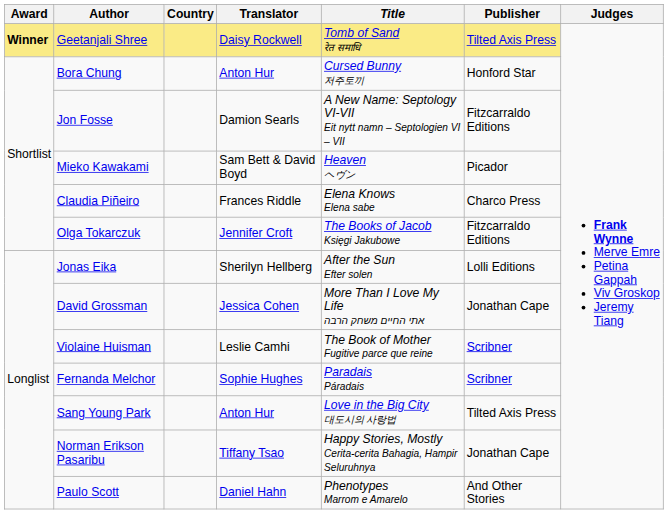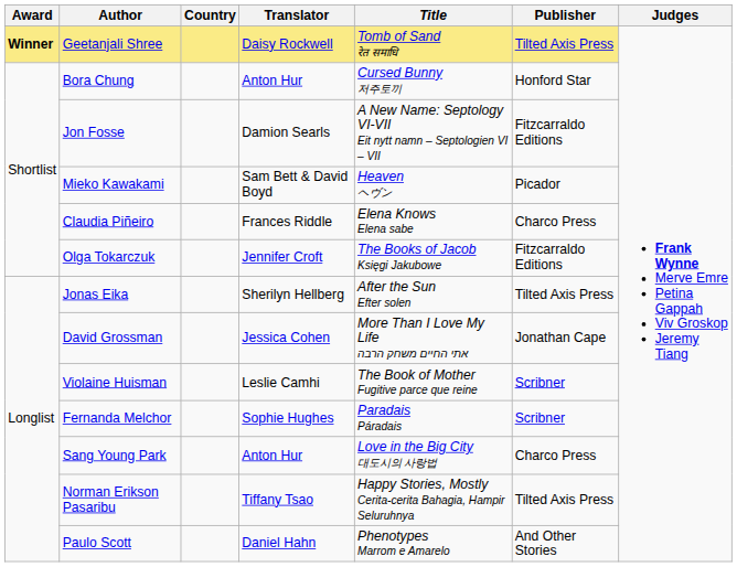 <table class="sortable wikitable" width=%100>
 <tr>
 <th>Award</th>
 <th><strong>Author</strong></th>
 <th><strong>Country</strong></th>
 <th><strong>Translator</strong></th>
 <th><em>Title</em></th>
 <th><strong>Publisher</strong></th>
 <th>Judges</th>
 </tr>
 <tr>
 <td style="background:#FAEB86; color:black"><strong>Winner</strong></td>
 <td style="background:#FAEB86; color:black"><a href='#'>Geetanjali Shree</a></td>
 <td style="background:#FAEB86; color:black"></td>
 <td style="background:#FAEB86; color:black"><a href='#'>Daisy Rockwell</a></td>
 <td style="background:#FAEB86; color:black"><em><a href='#'>Tomb of Sand</a></em><br><small><em>रेत समाधि</em></small></td>
 <td style="background:#FAEB86; color:black"><a href='#'>Tilted Axis Press</a></td>
 <td rowspan="13"><br><ul><li><strong><a href='#'>Frank Wynne</a></strong></li><li><a href='#'>Merve Emre</a></li><li><a href='#'>Petina Gappah</a></li><li><a href='#'>Viv Groskop</a></li><li><a href='#'>Jeremy Tiang</a></li></ul></td>
 </tr>
 <tr>
 <td rowspan="5">Shortlist</td>
 <td><a href='#'>Bora Chung</a></td>
 <td></td>
 <td><a href='#'>Anton Hur</a></td>
 <td><em><a href='#'>Cursed Bunny</a></em><br><small><em>저주토끼</em></small></td>
 <td>Honford Star</td>
 </tr>
 <tr>
 <td><a href='#'>Jon Fosse</a></td>
 <td></td>
 <td>Damion Searls</td>
 <td><em>A New Name: Septology VI-VII</em><br><small><em>Eit nytt namn – Septologien VI – VII</em></small></td>
 <td>Fitzcarraldo Editions</td>
 </tr>
 <tr>
 <td><a href='#'>Mieko Kawakami</a></td>
 <td></td>
 <td>Sam Bett & David Boyd</td>
 <td><em><a href='#'>Heaven</a></em><br><small><em>ヘヴン</em></small></td>
 <td>Picador</td>
 </tr>
 <tr>
 <td><a href='#'>Claudia Piñeiro</a></td>
 <td></td>
 <td>Frances Riddle</td>
 <td><em>Elena Knows</em><br><small><em>Elena sabe</em></small></td>
 <td>Charco Press</td>
 </tr>
 <tr>
 <td><a href='#'>Olga Tokarczuk</a></td>
 <td></td>
 <td><a href='#'>Jennifer Croft</a></td>
 <td><em><a href='#'>The Books of Jacob</a></em><br><small><em>Księgi Jakubowe</em></small></td>
 <td>Fitzcarraldo Editions</td>
 </tr>
 <tr>
 <td rowspan="7">Longlist</td>
 <td><a href='#'>Jonas Eika</a></td>
 <td></td>
 <td>Sherilyn Hellberg</td>
 <td><em>After the Sun</em><br><small><em>Efter solen</em></small></td>
-<td>Lolli Editions</td>
+<td>Tilted Axis Press</td>
 </tr>
 <tr>
 <td><a href='#'>David Grossman</a></td>
 <td></td>
 <td><a href='#'>Jessica Cohen</a></td>
 <td><em>More Than I Love My Life</em><br><small><em>אתי החיים משחק הרבה</em></small></td>
 <td>Jonathan Cape</td>
 </tr>
 <tr>
 <td><a href='#'>Violaine Huisman</a></td>
 <td></td>
 <td>Leslie Camhi</td>
 <td><em>The Book of Mother</em><br><small><em>Fugitive parce que reine</em></small></td>
 <td><a href='#'>Scribner</a></td>
 </tr>
 <tr>
 <td><a href='#'>Fernanda Melchor</a></td>
 <td></td>
 <td><a href='#'>Sophie Hughes</a></td>
 <td><em><a href='#'>Paradais</a></em><br><small><em>Páradais</em></small></td>
 <td><a href='#'>Scribner</a></td>
 </tr>
 <tr>
 <td><a href='#'>Sang Young Park</a></td>
 <td></td>
 <td><a href='#'>Anton Hur</a></td>
 <td><em><a href='#'>Love in the Big City</a></em><br><small><em>대도시의 사랑법</em></small></td>
-<td>Tilted Axis Press</td>
+<td>Charco Press</td>
 </tr>
 <tr>
 <td><a href='#'>Norman Erikson Pasaribu</a></td>
 <td></td>
 <td><a href='#'>Tiffany Tsao</a></td>
 <td><em>Happy Stories, Mostly</em><br><small><em>Cerita-cerita Bahagia, Hampir Seluruhnya</em></small></td>
-<td>Jonathan Cape</td>
+<td>Tilted Axis Press</td>
 </tr>
 <tr>
 <td><a href='#'>Paulo Scott</a></td>
 <td></td>
 <td><a href='#'>Daniel Hahn</a></td>
 <td><em>Phenotypes</em><br><small><em>Marrom e Amarelo</em></small></td>
 <td>And Other Stories</td>
 </tr>
 </table>
